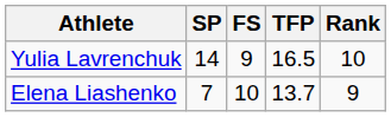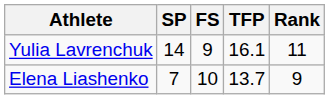 <table class="wikitable" border="1" style="font-size:90%">
 <tr>
 <th>Athlete</th>
 <th>SP</th>
 <th>FS</th>
 <th>TFP</th>
 <th>Rank</th>
 </tr>
 <tr align=center>
 <td align=left><a href='#'>Yulia Lavrenchuk</a></td>
 <td>14</td>
 <td>9</td>
-<td>16.5</td>
-<td>10</td>
+<td>16.1</td>
+<td>11</td>
 </tr>
 <tr align=center>
 <td align=left><a href='#'>Elena Liashenko</a></td>
 <td>7</td>
 <td>10</td>
 <td>13.7</td>
 <td>9</td>
 </tr>
 </table>
